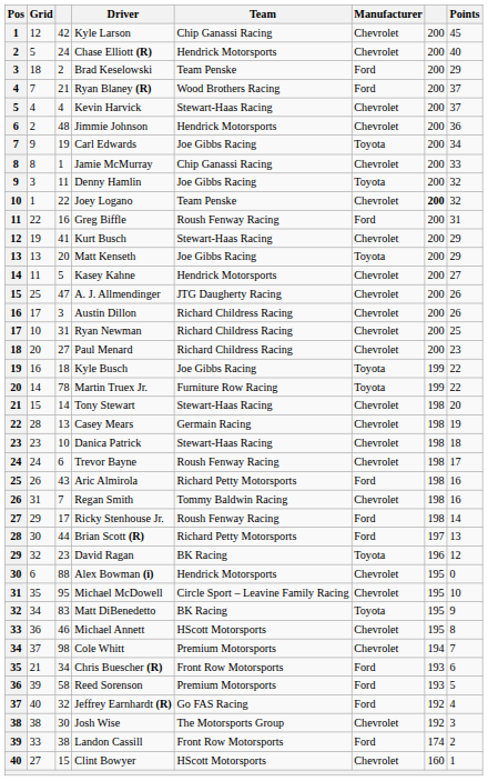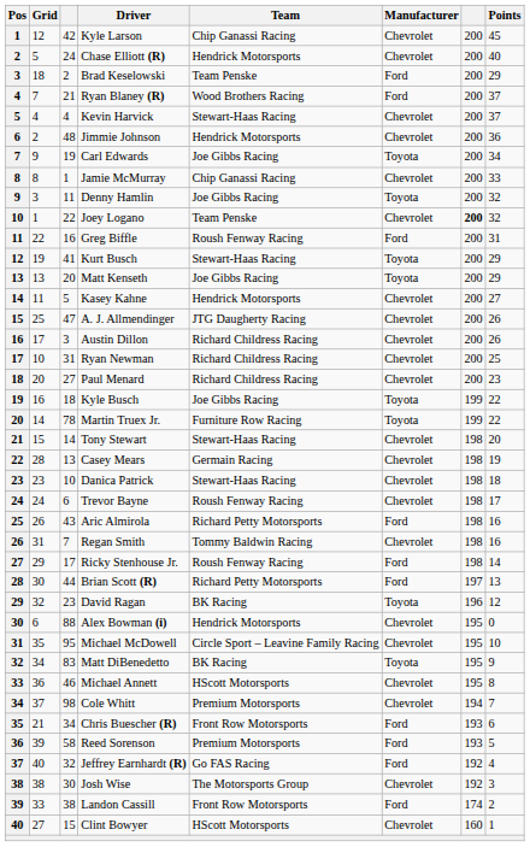 <table class="wikitable" style="font-size:95%">
 <tr>
 <th>Pos</th>
 <th>Grid</th>
 <th></th>
 <th>Driver</th>
 <th>Team</th>
 <th>Manufacturer</th>
 <th></th>
 <th>Points</th>
 </tr>
 <tr>
 <th scope="row">1</th>
 <td>12</td>
 <td>42</td>
 <td>Kyle Larson</td>
 <td>Chip Ganassi Racing</td>
 <td>Chevrolet</td>
 <td>200</td>
 <td>45</td>
 </tr>
 <tr>
 <th scope="row">2</th>
 <td>5</td>
 <td>24</td>
 <td>Chase Elliott <strong>(R)</strong></td>
 <td>Hendrick Motorsports</td>
 <td>Chevrolet</td>
 <td>200</td>
 <td>40</td>
 </tr>
 <tr>
 <th scope="row">3</th>
 <td>18</td>
 <td>2</td>
 <td>Brad Keselowski</td>
 <td>Team Penske</td>
 <td>Ford</td>
 <td>200</td>
 <td>29</td>
 </tr>
 <tr>
 <th scope="row">4</th>
 <td>7</td>
 <td>21</td>
 <td>Ryan Blaney <strong>(R)</strong></td>
 <td>Wood Brothers Racing</td>
 <td>Ford</td>
 <td>200</td>
 <td>37</td>
 </tr>
 <tr>
 <th scope="row">5</th>
 <td>4</td>
 <td>4</td>
 <td>Kevin Harvick</td>
 <td>Stewart-Haas Racing</td>
 <td>Chevrolet</td>
 <td>200</td>
 <td>37</td>
 </tr>
 <tr>
 <th scope="row">6</th>
 <td>2</td>
 <td>48</td>
 <td>Jimmie Johnson</td>
 <td>Hendrick Motorsports</td>
 <td>Chevrolet</td>
 <td>200</td>
 <td>36</td>
 </tr>
 <tr>
 <th scope="row">7</th>
 <td>9</td>
 <td>19</td>
 <td>Carl Edwards</td>
 <td>Joe Gibbs Racing</td>
 <td>Toyota</td>
 <td>200</td>
 <td>34</td>
 </tr>
 <tr>
 <th scope="row">8</th>
 <td>8</td>
 <td>1</td>
 <td>Jamie McMurray</td>
 <td>Chip Ganassi Racing</td>
 <td>Chevrolet</td>
 <td>200</td>
 <td>33</td>
 </tr>
 <tr>
 <th scope="row">9</th>
 <td>3</td>
 <td>11</td>
 <td>Denny Hamlin</td>
 <td>Joe Gibbs Racing</td>
 <td>Toyota</td>
 <td>200</td>
 <td>32</td>
 </tr>
 <tr>
 <th scope="row">10</th>
 <td>1</td>
 <td>22</td>
 <td>Joey Logano</td>
 <td>Team Penske</td>
 <td>Chevrolet</td>
 <td><strong>200</strong></td>
 <td>32</td>
 </tr>
 <tr>
 <th scope="row">11</th>
 <td>22</td>
 <td>16</td>
 <td>Greg Biffle</td>
 <td>Roush Fenway Racing</td>
 <td>Ford</td>
 <td>200</td>
 <td>31</td>
 </tr>
 <tr>
 <th scope="row">12</th>
 <td>19</td>
 <td>41</td>
 <td>Kurt Busch</td>
 <td>Stewart-Haas Racing</td>
-<td>Chevrolet</td>
+<td>Toyota</td>
 <td>200</td>
 <td>29</td>
 </tr>
 <tr>
 <th scope="row">13</th>
 <td>13</td>
 <td>20</td>
 <td>Matt Kenseth</td>
 <td>Joe Gibbs Racing</td>
 <td>Toyota</td>
 <td>200</td>
 <td>29</td>
 </tr>
 <tr>
 <th scope="row">14</th>
 <td>11</td>
 <td>5</td>
 <td>Kasey Kahne</td>
 <td>Hendrick Motorsports</td>
 <td>Chevrolet</td>
 <td>200</td>
 <td>27</td>
 </tr>
 <tr>
 <th scope="row">15</th>
 <td>25</td>
 <td>47</td>
 <td>A. J. Allmendinger</td>
 <td>JTG Daugherty Racing</td>
 <td>Chevrolet</td>
 <td>200</td>
 <td>26</td>
 </tr>
 <tr>
 <th scope="row">16</th>
 <td>17</td>
 <td>3</td>
 <td>Austin Dillon</td>
 <td>Richard Childress Racing</td>
 <td>Chevrolet</td>
 <td>200</td>
 <td>26</td>
 </tr>
 <tr>
 <th scope="row">17</th>
 <td>10</td>
 <td>31</td>
 <td>Ryan Newman</td>
 <td>Richard Childress Racing</td>
 <td>Chevrolet</td>
 <td>200</td>
 <td>25</td>
 </tr>
 <tr>
 <th scope="row">18</th>
 <td>20</td>
 <td>27</td>
 <td>Paul Menard</td>
 <td>Richard Childress Racing</td>
 <td>Chevrolet</td>
 <td>200</td>
 <td>23</td>
 </tr>
 <tr>
 <th scope="row">19</th>
 <td>16</td>
 <td>18</td>
 <td>Kyle Busch</td>
 <td>Joe Gibbs Racing</td>
 <td>Toyota</td>
 <td>199</td>
 <td>22</td>
 </tr>
 <tr>
 <th scope="row">20</th>
 <td>14</td>
 <td>78</td>
 <td>Martin Truex Jr.</td>
 <td>Furniture Row Racing</td>
 <td>Toyota</td>
 <td>199</td>
 <td>22</td>
 </tr>
 <tr>
 <th scope="row">21</th>
 <td>15</td>
 <td>14</td>
 <td>Tony Stewart</td>
 <td>Stewart-Haas Racing</td>
 <td>Chevrolet</td>
 <td>198</td>
 <td>20</td>
 </tr>
 <tr>
 <th scope="row">22</th>
 <td>28</td>
 <td>13</td>
 <td>Casey Mears</td>
 <td>Germain Racing</td>
 <td>Chevrolet</td>
 <td>198</td>
 <td>19</td>
 </tr>
 <tr>
 <th scope="row">23</th>
 <td>23</td>
 <td>10</td>
 <td>Danica Patrick</td>
 <td>Stewart-Haas Racing</td>
 <td>Chevrolet</td>
 <td>198</td>
 <td>18</td>
 </tr>
 <tr>
 <th scope="row">24</th>
 <td>24</td>
 <td>6</td>
 <td>Trevor Bayne</td>
 <td>Roush Fenway Racing</td>
 <td>Chevrolet</td>
 <td>198</td>
 <td>17</td>
 </tr>
 <tr>
 <th scope="row">25</th>
 <td>26</td>
 <td>43</td>
 <td>Aric Almirola</td>
 <td>Richard Petty Motorsports</td>
 <td>Ford</td>
 <td>198</td>
 <td>16</td>
 </tr>
 <tr>
 <th scope="row">26</th>
 <td>31</td>
 <td>7</td>
 <td>Regan Smith</td>
 <td>Tommy Baldwin Racing</td>
 <td>Chevrolet</td>
 <td>198</td>
 <td>16</td>
 </tr>
 <tr>
 <th scope="row">27</th>
 <td>29</td>
 <td>17</td>
 <td>Ricky Stenhouse Jr.</td>
 <td>Roush Fenway Racing</td>
 <td>Ford</td>
 <td>198</td>
 <td>14</td>
 </tr>
 <tr>
 <th scope="row">28</th>
 <td>30</td>
 <td>44</td>
 <td>Brian Scott <strong>(R)</strong></td>
 <td>Richard Petty Motorsports</td>
 <td>Ford</td>
 <td>197</td>
 <td>13</td>
 </tr>
 <tr>
 <th scope="row">29</th>
 <td>32</td>
 <td>23</td>
 <td>David Ragan</td>
 <td>BK Racing</td>
 <td>Toyota</td>
 <td>196</td>
 <td>12</td>
 </tr>
 <tr>
 <th scope="row">30</th>
 <td>6</td>
 <td>88</td>
 <td>Alex Bowman <strong>(i)</strong></td>
 <td>Hendrick Motorsports</td>
 <td>Chevrolet</td>
 <td>195</td>
 <td>0</td>
 </tr>
 <tr>
 <th scope="row">31</th>
 <td>35</td>
 <td>95</td>
 <td>Michael McDowell</td>
 <td>Circle Sport – Leavine Family Racing</td>
 <td>Chevrolet</td>
 <td>195</td>
 <td>10</td>
 </tr>
 <tr>
 <th scope="row">32</th>
 <td>34</td>
 <td>83</td>
 <td>Matt DiBenedetto</td>
 <td>BK Racing</td>
 <td>Toyota</td>
 <td>195</td>
 <td>9</td>
 </tr>
 <tr>
 <th scope="row">33</th>
 <td>36</td>
 <td>46</td>
 <td>Michael Annett</td>
 <td>HScott Motorsports</td>
 <td>Chevrolet</td>
 <td>195</td>
 <td>8</td>
 </tr>
 <tr>
 <th scope="row">34</th>
 <td>37</td>
 <td>98</td>
 <td>Cole Whitt</td>
 <td>Premium Motorsports</td>
 <td>Chevrolet</td>
 <td>194</td>
 <td>7</td>
 </tr>
 <tr>
 <th scope="row">35</th>
 <td>21</td>
 <td>34</td>
 <td>Chris Buescher <strong>(R)</strong></td>
 <td>Front Row Motorsports</td>
 <td>Ford</td>
 <td>193</td>
 <td>6</td>
 </tr>
 <tr>
 <th scope="row">36</th>
 <td>39</td>
 <td>58</td>
 <td>Reed Sorenson</td>
 <td>Premium Motorsports</td>
 <td>Ford</td>
 <td>193</td>
 <td>5</td>
 </tr>
 <tr>
 <th scope="row">37</th>
 <td>40</td>
 <td>32</td>
 <td>Jeffrey Earnhardt <strong>(R)</strong></td>
 <td>Go FAS Racing</td>
 <td>Ford</td>
 <td>192</td>
 <td>4</td>
 </tr>
 <tr>
 <th scope="row">38</th>
 <td>38</td>
 <td>30</td>
 <td>Josh Wise</td>
 <td>The Motorsports Group</td>
 <td>Chevrolet</td>
 <td>192</td>
 <td>3</td>
 </tr>
 <tr>
 <th scope="row">39</th>
 <td>33</td>
 <td>38</td>
 <td>Landon Cassill</td>
 <td>Front Row Motorsports</td>
 <td>Ford</td>
 <td>174</td>
 <td>2</td>
 </tr>
 <tr>
 <th scope="row">40</th>
 <td>27</td>
 <td>15</td>
 <td>Clint Bowyer</td>
 <td>HScott Motorsports</td>
 <td>Chevrolet</td>
 <td>160</td>
 <td>1</td>
 </tr>
 <tr class="sortbottom">
 <th colspan="8"></th>
 </tr>
 </table>
